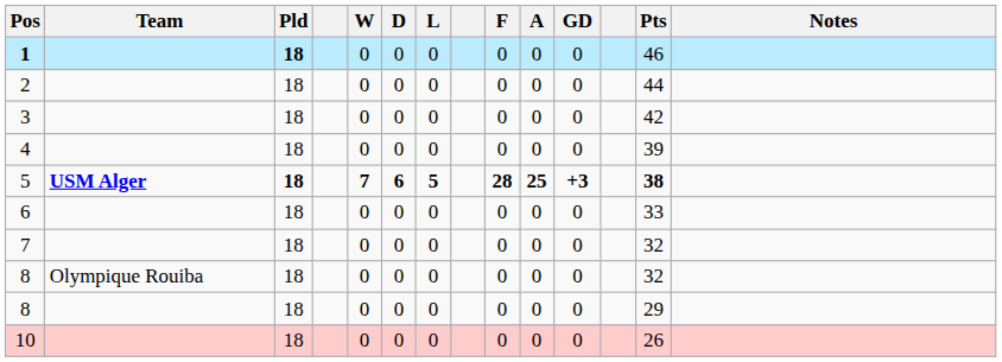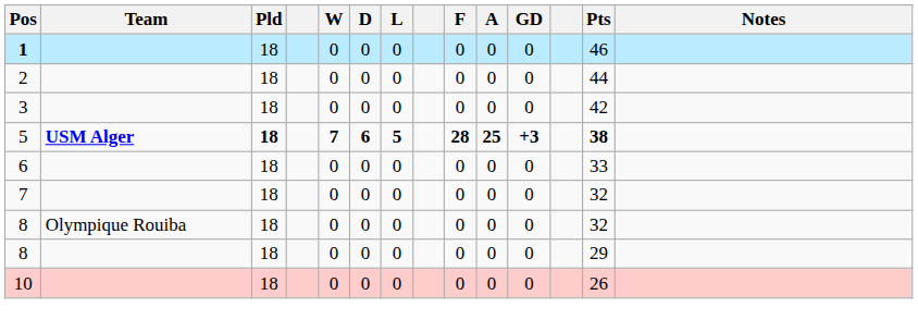 <table class="wikitable" style="text-align: center;">
 <tr>
 <th width=20>Pos</th>
 <th width=175>Team</th>
 <th width=20>Pld</th>
 <th width=20></th>
 <th width=20>W</th>
 <th width=20>D</th>
 <th width=20>L</th>
 <th width=20></th>
 <th width=20>F</th>
 <th width=20>A</th>
 <th width=30>GD</th>
 <th width=20></th>
 <th width=20>Pts</th>
 <th width=250>Notes</th>
 </tr>
 <tr style="background:#BBEBFF;">
 <td><strong>1</strong></td>
 <td align=left><strong></strong></td>
-<td><strong>18</strong></td>
+<td>18</td>
 <td></td>
 <td>0</td>
 <td>0</td>
 <td>0</td>
 <td></td>
 <td>0</td>
 <td>0</td>
 <td>0</td>
 <td></td>
 <td>46</td>
 <td></td>
 </tr>
 <tr>
 <td>2</td>
 <td align=left></td>
 <td>18</td>
 <td></td>
 <td>0</td>
 <td>0</td>
 <td>0</td>
 <td></td>
 <td>0</td>
 <td>0</td>
 <td>0</td>
 <td></td>
 <td>44</td>
 <td></td>
 </tr>
 <tr>
 <td>3</td>
 <td align=left></td>
 <td>18</td>
 <td></td>
 <td>0</td>
 <td>0</td>
 <td>0</td>
 <td></td>
 <td>0</td>
 <td>0</td>
 <td>0</td>
 <td></td>
 <td>42</td>
-<td></td>
-</tr>
-<tr>
-<td>4</td>
-<td align=left></td>
-<td>18</td>
-<td></td>
-<td>0</td>
-<td>0</td>
-<td>0</td>
-<td></td>
-<td>0</td>
-<td>0</td>
-<td>0</td>
-<td></td>
-<td>39</td>
 <td></td>
 </tr>
 <tr>
 <td>5</td>
 <td align=left><strong><a href='#'>USM Alger</a></strong></td>
 <td><strong>18</strong></td>
 <td></td>
 <td><strong>7</strong></td>
 <td><strong>6</strong></td>
 <td><strong>5</strong></td>
 <td></td>
 <td><strong>28</strong></td>
 <td><strong>25</strong></td>
 <td><strong>+3</strong></td>
 <td></td>
 <td><strong>38</strong></td>
 <td></td>
 </tr>
 <tr>
 <td>6</td>
 <td align=left></td>
 <td>18</td>
 <td></td>
 <td>0</td>
 <td>0</td>
 <td>0</td>
 <td></td>
 <td>0</td>
 <td>0</td>
 <td>0</td>
 <td></td>
 <td>33</td>
 <td></td>
 </tr>
 <tr>
 <td>7</td>
 <td align=left></td>
 <td>18</td>
 <td></td>
 <td>0</td>
 <td>0</td>
 <td>0</td>
 <td></td>
 <td>0</td>
 <td>0</td>
 <td>0</td>
 <td></td>
 <td>32</td>
 <td></td>
 </tr>
 <tr>
 <td>8</td>
 <td align=left>Olympique Rouiba</td>
 <td>18</td>
 <td></td>
 <td>0</td>
 <td>0</td>
 <td>0</td>
 <td></td>
 <td>0</td>
 <td>0</td>
 <td>0</td>
 <td></td>
 <td>32</td>
 <td></td>
 </tr>
 <tr>
 <td>8</td>
 <td align=left></td>
 <td>18</td>
 <td></td>
 <td>0</td>
 <td>0</td>
 <td>0</td>
 <td></td>
 <td>0</td>
 <td>0</td>
 <td>0</td>
 <td></td>
 <td>29</td>
 <td></td>
 </tr>
 <tr style="background:#FFCCCC;">
 <td>10</td>
 <td align=left></td>
 <td>18</td>
 <td></td>
 <td>0</td>
 <td>0</td>
 <td>0</td>
 <td></td>
 <td>0</td>
 <td>0</td>
 <td>0</td>
 <td></td>
 <td>26</td>
 <td></td>
 </tr>
 </table>
